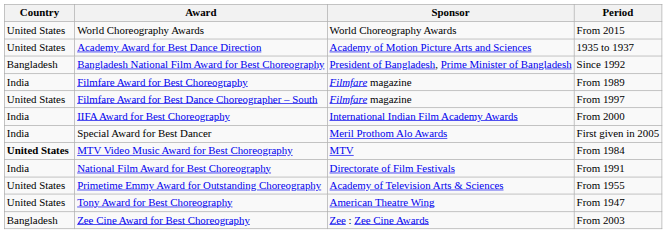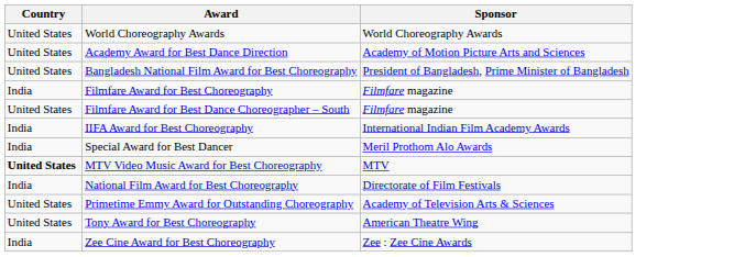 <table class="wikitable sortable">
 <tr>
 <th style="width:6em;">Country</th>
 <th>Award</th>
 <th>Sponsor</th>
-<th>Period</th>
 </tr>
 <tr>
 <td>United States</td>
 <td>World Choreography Awards</td>
 <td>World Choreography Awards</td>
-<td>From 2015</td>
 </tr>
 <tr>
 <td>United States</td>
 <td><a href='#'>Academy Award for Best Dance Direction</a></td>
 <td><a href='#'>Academy of Motion Picture Arts and Sciences</a></td>
-<td>1935 to 1937</td>
 </tr>
 <tr>
-<td>Bangladesh</td>
+<td>United States</td>
 <td><a href='#'>Bangladesh National Film Award for Best Choreography</a></td>
 <td><a href='#'>President of Bangladesh</a>, <a href='#'>Prime Minister of Bangladesh</a></td>
-<td>Since 1992</td>
 </tr>
 <tr>
 <td>India</td>
 <td><a href='#'>Filmfare Award for Best Choreography</a></td>
 <td><em><a href='#'>Filmfare</a></em> magazine</td>
-<td>From 1989</td>
 </tr>
 <tr>
 <td>United States</td>
 <td><a href='#'>Filmfare Award for Best Dance Choreographer – South</a></td>
 <td><em><a href='#'>Filmfare</a></em> magazine</td>
-<td>From 1997</td>
 </tr>
 <tr>
 <td>India</td>
 <td><a href='#'>IIFA Award for Best Choreography</a></td>
 <td><a href='#'>International Indian Film Academy Awards</a></td>
-<td>From 2000</td>
 </tr>
 <tr>
 <td>India</td>
 <td>Special Award for Best Dancer</td>
 <td><a href='#'>Meril Prothom Alo Awards</a></td>
-<td>First given in 2005</td>
 </tr>
 <tr>
 <td><strong>United States</strong></td>
 <td><a href='#'>MTV Video Music Award for Best Choreography</a></td>
 <td><a href='#'>MTV</a></td>
-<td>From 1984</td>
 </tr>
 <tr>
 <td>India</td>
 <td><a href='#'>National Film Award for Best Choreography</a></td>
 <td><a href='#'>Directorate of Film Festivals</a></td>
-<td>From 1991</td>
 </tr>
 <tr>
 <td>United States</td>
 <td><a href='#'>Primetime Emmy Award for Outstanding Choreography</a></td>
 <td><a href='#'>Academy of Television Arts & Sciences</a></td>
-<td>From 1955</td>
 </tr>
 <tr>
 <td>United States</td>
 <td><a href='#'>Tony Award for Best Choreography</a></td>
 <td><a href='#'>American Theatre Wing</a></td>
-<td>From 1947</td>
 </tr>
 <tr>
-<td>Bangladesh</td>
+<td>India</td>
 <td><a href='#'>Zee Cine Award for Best Choreography</a></td>
 <td><a href='#'>Zee</a> : <a href='#'>Zee Cine Awards</a></td>
-<td>From 2003</td>
 </tr>
 </table>
